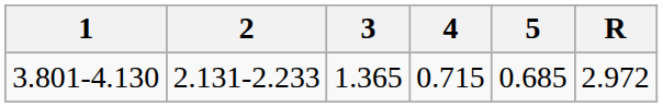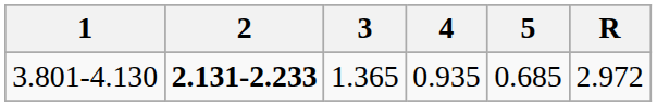 <table class=wikitable>
 <tr>
 <th>1</th>
 <th>2</th>
 <th>3</th>
 <th>4</th>
 <th>5</th>
 <th>R</th>
 </tr>
 <tr>
 <td>3.801-4.130</td>
-<td>2.131-2.233</td>
+<td><strong>2.131-2.233</strong></td>
 <td>1.365</td>
-<td>0.715</td>
+<td>0.935</td>
 <td>0.685</td>
 <td>2.972</td>
 </tr>
 </table>
